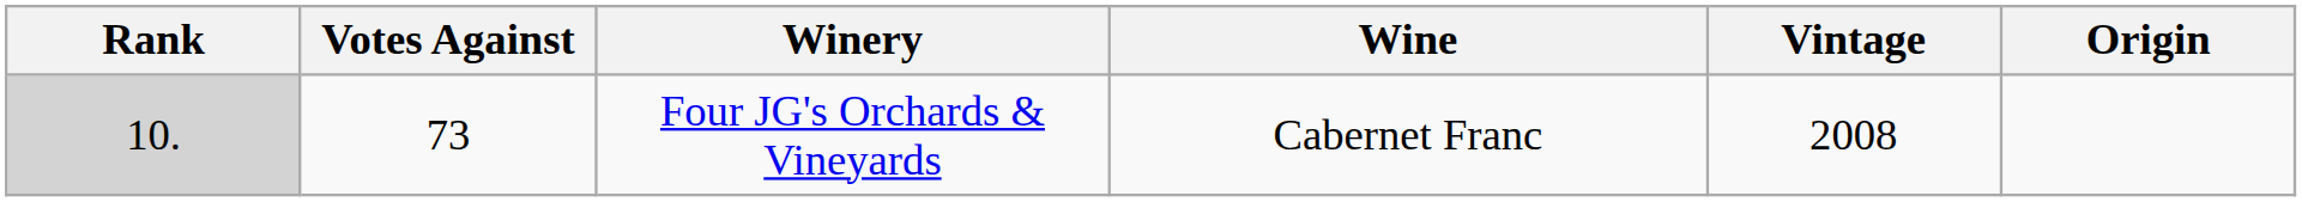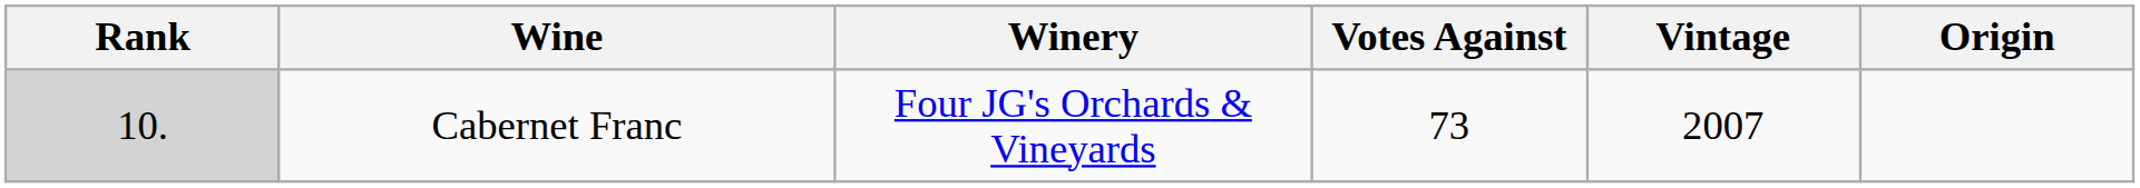 <table class="wikitable sortable" style="text-align:center">
 <tr>
 <th width=100>Rank</th>
+<th width=210>Wine</th>
+<th width=180>Winery</th>
 <th width=100>Votes Against</th>
-<th width=180>Winery</th>
-<th width=210>Wine</th>
 <th width=100>Vintage</th>
 <th width=100>Origin</th>
 </tr>
 <tr>
 <td style="background: lightgrey;">10.</td>
+<td>Cabernet Franc</td>
+<td><a href='#'>Four JG's Orchards & Vineyards</a></td>
 <td>73</td>
-<td><a href='#'>Four JG's Orchards & Vineyards</a></td>
-<td>Cabernet Franc</td>
-<td>2008</td>
+<td>2007</td>
 <td></td>
 </tr>
 </table>
